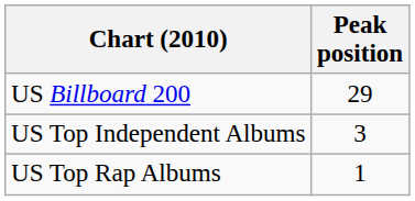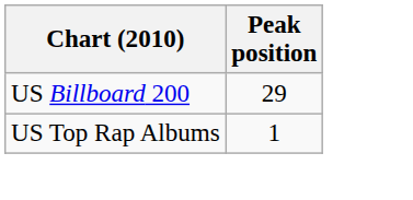 <table class="wikitable">
 <tr>
 <th>Chart (2010)</th>
 <th>Peak<br>position</th>
 </tr>
 <tr>
 <td>US <a href='#'><em>Billboard</em> 200</a></td>
 <td align="center">29</td>
 </tr>
 <tr>
-<td>US Top Independent Albums</td>
-<td align="center">3</td>
-</tr>
-<tr>
 <td>US Top Rap Albums</td>
 <td align="center">1</td>
 </tr>
 </table>
